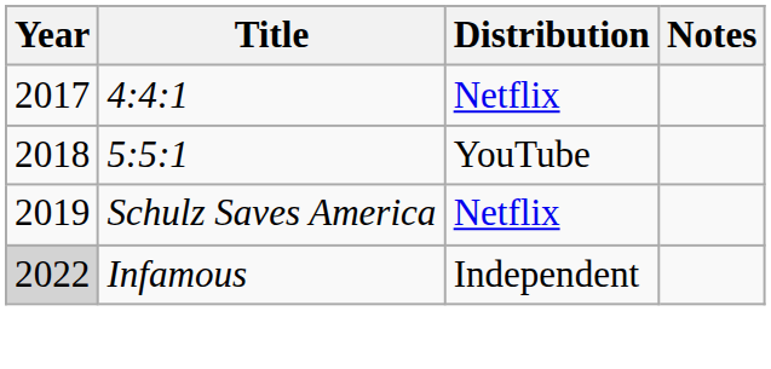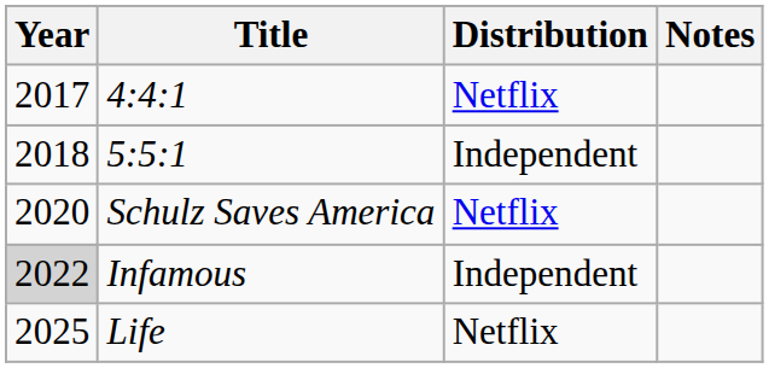 <table class="wikitable">
 <tr>
 <th>Year</th>
 <th>Title</th>
 <th>Distribution</th>
 <th>Notes</th>
 </tr>
 <tr>
 <td>2017</td>
 <td><em>4:4:1</em></td>
 <td><a href='#'>Netflix</a></td>
 <td></td>
 </tr>
 <tr>
 <td>2018</td>
 <td><em>5:5:1</em></td>
-<td>YouTube</td>
+<td>Independent</td>
 <td></td>
 </tr>
 <tr>
-<td>2019</td>
+<td>2020</td>
 <td><em>Schulz Saves America</em></td>
 <td><a href='#'>Netflix</a></td>
 <td></td>
 </tr>
 <tr>
 <td style="background: lightgrey;">2022</td>
 <td><em>Infamous</em></td>
 <td>Independent</td>
 <td></td>
 </tr>
+<tr>
+<td>2025</td>
+<td><em>Life</em></td>
+<td>Netflix</td>
+<td></td>
+</tr>
 </table>
